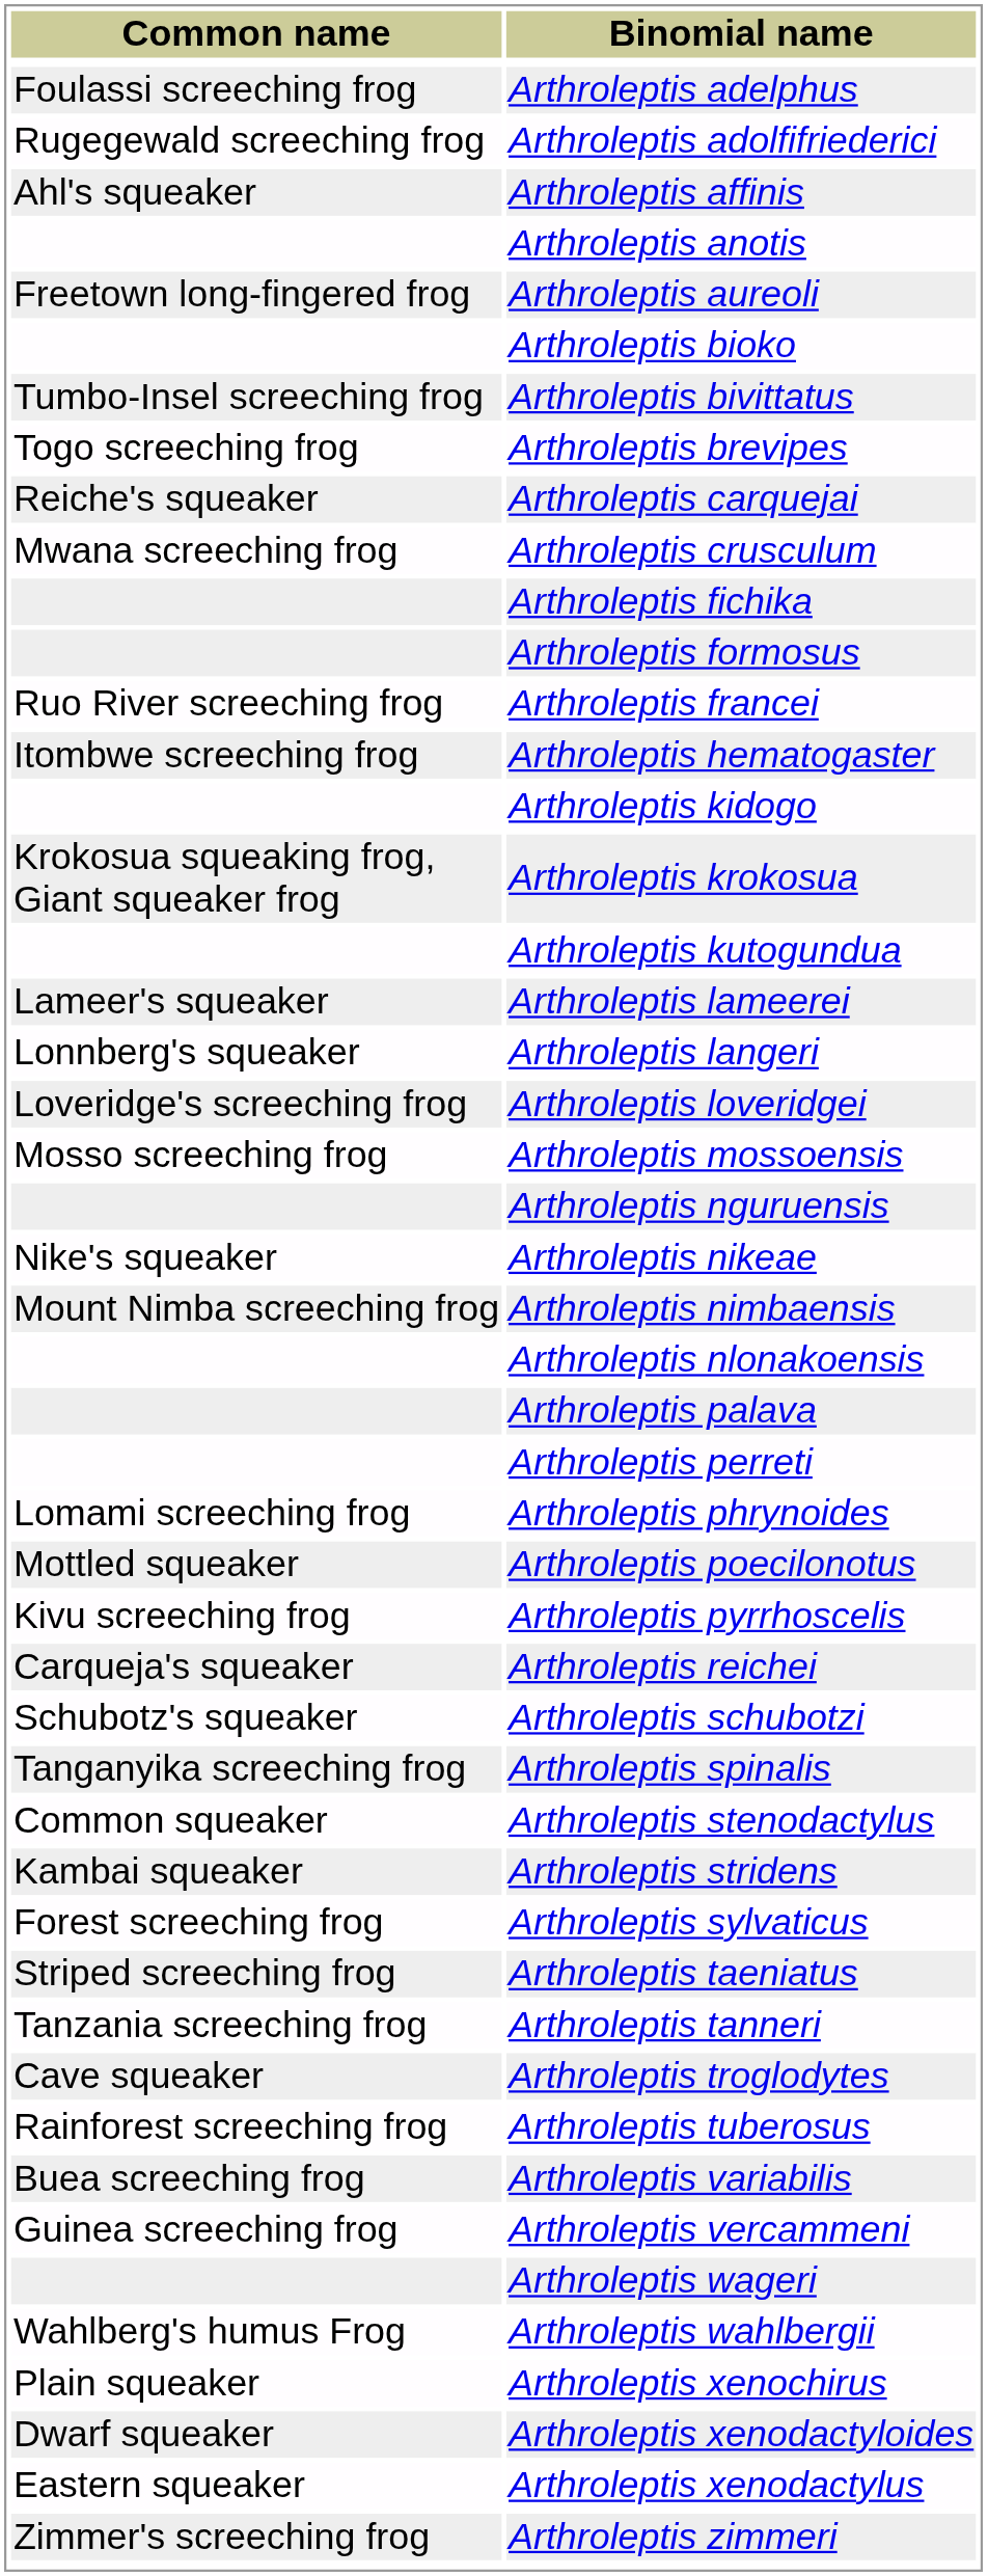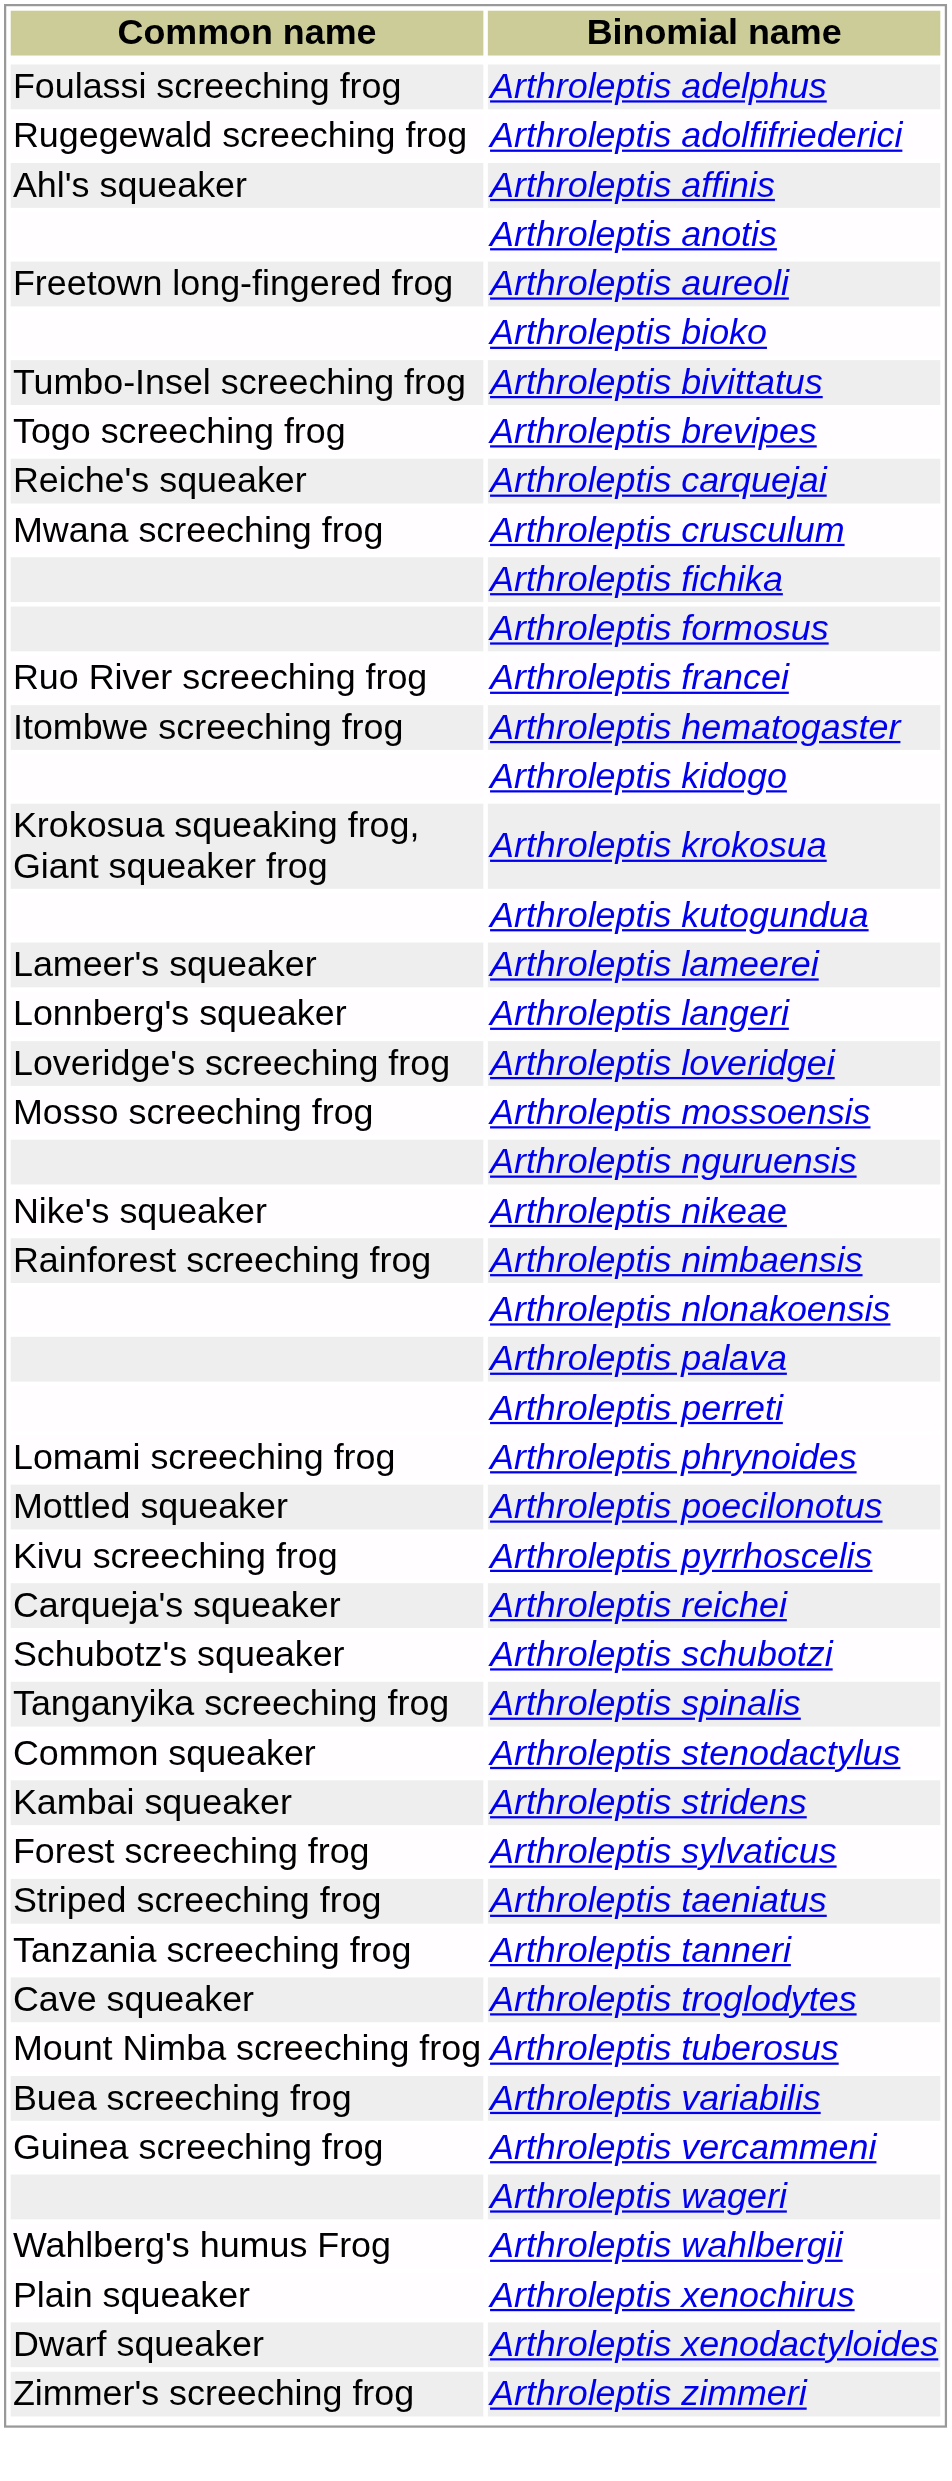 <table style="text-align:left; border:1px solid #999999; ">
 <tr style="background:#CCCC99; text-align: center; ">
 <th>Common name</th>
 <th>Binomial name</th>
 </tr>
 <tr>
 </tr>
 <tr style="background:#EEEEEE;">
 <td>Foulassi screeching frog</td>
 <td><em><a href='#'>Arthroleptis adelphus</a></em> </td>
 </tr>
 <tr style="background:#FFFDFF;">
 <td>Rugegewald screeching frog</td>
 <td><em><a href='#'>Arthroleptis adolfifriederici</a></em> </td>
 </tr>
 <tr style="background:#EEEEEE;">
 <td>Ahl's squeaker</td>
 <td><em><a href='#'>Arthroleptis affinis</a></em> </td>
 </tr>
 <tr style="background:#FFFDFF;">
 <td></td>
 <td><em><a href='#'>Arthroleptis anotis</a></em> </td>
 </tr>
 <tr style="background:#EEEEEE;">
 <td>Freetown long-fingered frog</td>
 <td><em><a href='#'>Arthroleptis aureoli</a></em> </td>
 </tr>
 <tr style="background:#FFFDFF;">
 <td></td>
 <td><em><a href='#'>Arthroleptis bioko</a></em> </td>
 </tr>
 <tr style="background:#EEEEEE;">
 <td>Tumbo-Insel screeching frog</td>
 <td><em><a href='#'>Arthroleptis bivittatus</a></em> </td>
 </tr>
 <tr style="background:#FFFDFF;">
 <td>Togo screeching frog</td>
 <td><em><a href='#'>Arthroleptis brevipes</a></em> </td>
 </tr>
 <tr style="background:#EEEEEE;">
 <td>Reiche's squeaker</td>
 <td><em><a href='#'>Arthroleptis carquejai</a></em> </td>
 </tr>
 <tr style="background:#FFFDFF;">
 <td>Mwana screeching frog</td>
 <td><em><a href='#'>Arthroleptis crusculum</a></em> </td>
 </tr>
 <tr style="background:#EEEEEE;">
 <td></td>
 <td><em><a href='#'>Arthroleptis fichika</a></em> </td>
 </tr>
 <tr style="background:#EEEEEE;">
 <td></td>
 <td><em><a href='#'>Arthroleptis formosus</a></em> </td>
 </tr>
 <tr style="background:#FFFDFF;">
 <td>Ruo River screeching frog</td>
 <td><em><a href='#'>Arthroleptis francei</a></em> </td>
 </tr>
 <tr style="background:#EEEEEE;">
 <td>Itombwe screeching frog</td>
 <td><em><a href='#'>Arthroleptis hematogaster</a></em> </td>
 </tr>
 <tr style="background:#FFFDFF;">
 <td></td>
 <td><em><a href='#'>Arthroleptis kidogo</a></em> </td>
 </tr>
 <tr style="background:#EEEEEE;">
 <td>Krokosua squeaking frog,<br> Giant squeaker frog</td>
 <td><em><a href='#'>Arthroleptis krokosua</a></em> </td>
 </tr>
 <tr style="background:#FFFDFF;">
 <td></td>
 <td><em><a href='#'>Arthroleptis kutogundua</a></em> </td>
 </tr>
 <tr style="background:#EEEEEE;">
 <td>Lameer's squeaker</td>
 <td><em><a href='#'>Arthroleptis lameerei</a></em> </td>
 </tr>
 <tr style="background:#FFFDFF;">
 <td>Lonnberg's squeaker</td>
 <td><em><a href='#'>Arthroleptis langeri</a></em> </td>
 </tr>
 <tr style="background:#EEEEEE;">
 <td>Loveridge's screeching frog</td>
 <td><em><a href='#'>Arthroleptis loveridgei</a></em> </td>
 </tr>
 <tr style="background:#FFFDFF;">
 <td>Mosso screeching frog</td>
 <td><em><a href='#'>Arthroleptis mossoensis</a></em> </td>
 </tr>
 <tr style="background:#EEEEEE;">
 <td></td>
 <td><em><a href='#'>Arthroleptis nguruensis</a></em> </td>
 </tr>
 <tr style="background:#FFFDFF;">
 <td>Nike's squeaker</td>
 <td><em><a href='#'>Arthroleptis nikeae</a></em> </td>
 </tr>
 <tr style="background:#EEEEEE;">
-<td>Mount Nimba screeching frog</td>
+<td>Rainforest screeching frog</td>
 <td><em><a href='#'>Arthroleptis nimbaensis</a></em> </td>
 </tr>
 <tr style="background:#FFFDFF;">
 <td></td>
 <td><em><a href='#'>Arthroleptis nlonakoensis</a></em> </td>
 </tr>
 <tr style="background:#EEEEEE;">
 <td></td>
 <td><em><a href='#'>Arthroleptis palava</a></em> </td>
 </tr>
 <tr style="background:#FFFDFF;">
 <td></td>
 <td><em><a href='#'>Arthroleptis perreti</a></em> </td>
 </tr>
 <tr style="background:#FFFDFF;">
 <td>Lomami screeching frog</td>
 <td><em><a href='#'>Arthroleptis phrynoides</a></em> </td>
 </tr>
 <tr style="background:#EEEEEE;">
 <td>Mottled squeaker</td>
 <td><em><a href='#'>Arthroleptis poecilonotus</a></em> </td>
 </tr>
 <tr style="background:#FFFDFF;">
 <td>Kivu screeching frog</td>
 <td><em><a href='#'>Arthroleptis pyrrhoscelis</a></em> </td>
 </tr>
 <tr style="background:#EEEEEE;">
 <td>Carqueja's squeaker</td>
 <td><em><a href='#'>Arthroleptis reichei</a></em> </td>
 </tr>
 <tr style="background:#FFFDFF;">
 <td>Schubotz's squeaker</td>
 <td><em><a href='#'>Arthroleptis schubotzi</a></em> </td>
 </tr>
 <tr style="background:#EEEEEE;">
 <td>Tanganyika screeching frog</td>
 <td><em><a href='#'>Arthroleptis spinalis</a></em> </td>
 </tr>
 <tr style="background:#FFFDFF;">
 <td>Common squeaker</td>
 <td><em><a href='#'>Arthroleptis stenodactylus</a></em> </td>
 </tr>
 <tr style="background:#EEEEEE;">
 <td>Kambai squeaker</td>
 <td><em><a href='#'>Arthroleptis stridens</a></em> </td>
 </tr>
 <tr style="background:#FFFDFF;">
 <td>Forest screeching frog</td>
 <td><em><a href='#'>Arthroleptis sylvaticus</a></em> </td>
 </tr>
 <tr style="background:#EEEEEE;">
 <td>Striped screeching frog</td>
 <td><em><a href='#'>Arthroleptis taeniatus</a></em> </td>
 </tr>
 <tr style="background:#FFFDFF;">
 <td>Tanzania screeching frog</td>
 <td><em><a href='#'>Arthroleptis tanneri</a></em> </td>
 </tr>
 <tr style="background:#EEEEEE;">
 <td>Cave squeaker</td>
 <td><em><a href='#'>Arthroleptis troglodytes</a></em> </td>
 </tr>
 <tr style="background:#FFFDFF;">
-<td>Rainforest screeching frog</td>
+<td>Mount Nimba screeching frog</td>
 <td><em><a href='#'>Arthroleptis tuberosus</a></em> </td>
 </tr>
 <tr style="background:#EEEEEE;">
 <td>Buea screeching frog</td>
 <td><em><a href='#'>Arthroleptis variabilis</a></em> </td>
 </tr>
 <tr style="background:#FFFDFF;">
 <td>Guinea screeching frog</td>
 <td><em><a href='#'>Arthroleptis vercammeni</a></em> </td>
 </tr>
 <tr style="background:#EEEEEE;">
 <td></td>
 <td><em><a href='#'>Arthroleptis wageri</a></em> </td>
 </tr>
 <tr style="background:#FFFDFF;">
 <td>Wahlberg's humus Frog</td>
 <td><em><a href='#'>Arthroleptis wahlbergii</a></em> </td>
 </tr>
 <tr style="background:#FFFDFF;">
 <td>Plain squeaker</td>
 <td><em><a href='#'>Arthroleptis xenochirus</a></em> </td>
 </tr>
 <tr style="background:#EEEEEE;">
 <td>Dwarf squeaker</td>
 <td><em><a href='#'>Arthroleptis xenodactyloides</a></em> </td>
 </tr>
-<tr style="background:#FFFDFF;">
-<td>Eastern squeaker</td>
-<td><em><a href='#'>Arthroleptis xenodactylus</a></em> </td>
-</tr>
 <tr style="background:#EEEEEE;">
 <td>Zimmer's screeching frog</td>
 <td><em><a href='#'>Arthroleptis zimmeri</a></em> </td>
 </tr>
 <tr>
 </tr>
 </table>
